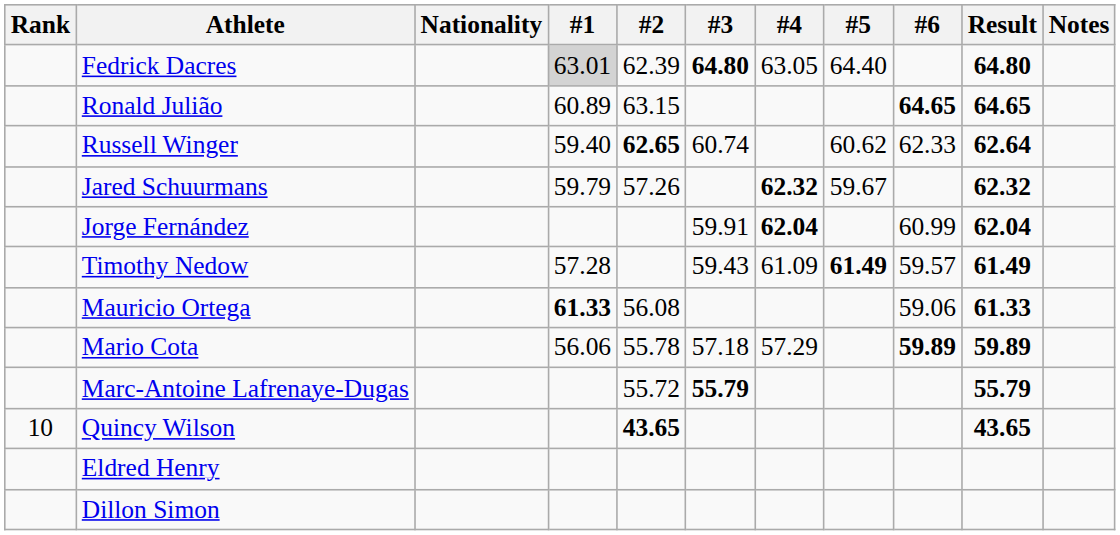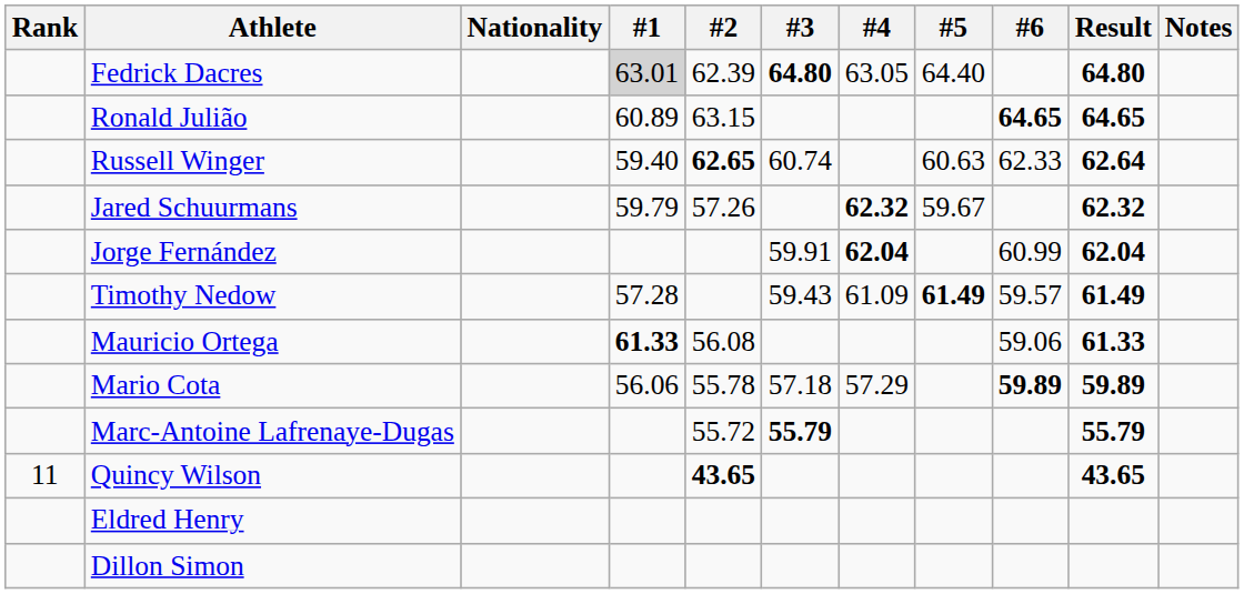 <table class="wikitable sortable" style="text-align:center">
 <tr>
 <th>Rank</th>
 <th>Athlete</th>
 <th>Nationality</th>
 <th>#1</th>
 <th>#2</th>
 <th>#3</th>
 <th>#4</th>
 <th>#5</th>
 <th>#6</th>
 <th>Result</th>
 <th>Notes</th>
 </tr>
 <tr>
 <td></td>
 <td align="left"><a href='#'>Fedrick Dacres</a></td>
 <td align=left></td>
 <td style="background: lightgrey;">63.01</td>
 <td>62.39</td>
 <td><strong>64.80</strong></td>
 <td>63.05</td>
 <td>64.40</td>
 <td></td>
 <td><strong>64.80</strong></td>
 <td></td>
 </tr>
 <tr>
 <td></td>
 <td align="left"><a href='#'>Ronald Julião</a></td>
 <td align=left></td>
 <td>60.89</td>
 <td>63.15</td>
 <td></td>
 <td></td>
 <td></td>
 <td><strong>64.65</strong></td>
 <td><strong>64.65</strong></td>
 <td><strong></strong></td>
 </tr>
 <tr>
 <td></td>
 <td align="left"><a href='#'>Russell Winger</a></td>
 <td align=left></td>
 <td>59.40</td>
 <td><strong>62.65</strong></td>
 <td>60.74</td>
 <td></td>
-<td>60.62</td>
+<td>60.63</td>
 <td>62.33</td>
 <td><strong>62.64</strong></td>
 <td></td>
 </tr>
 <tr>
 <td></td>
 <td align="left"><a href='#'>Jared Schuurmans</a></td>
 <td align=left></td>
 <td>59.79</td>
 <td>57.26</td>
 <td></td>
 <td><strong>62.32</strong></td>
 <td>59.67</td>
 <td></td>
 <td><strong>62.32</strong></td>
 <td></td>
 </tr>
 <tr>
 <td></td>
 <td align="left"><a href='#'>Jorge Fernández</a></td>
 <td align=left></td>
 <td></td>
 <td></td>
 <td>59.91</td>
 <td><strong>62.04</strong></td>
 <td></td>
 <td>60.99</td>
 <td><strong>62.04</strong></td>
 <td></td>
 </tr>
 <tr>
 <td></td>
 <td align="left"><a href='#'>Timothy Nedow</a></td>
 <td align=left></td>
 <td>57.28</td>
 <td></td>
 <td>59.43</td>
 <td>61.09</td>
 <td><strong>61.49</strong></td>
 <td>59.57</td>
 <td><strong>61.49</strong></td>
 <td><strong></strong></td>
 </tr>
 <tr>
 <td></td>
 <td align="left"><a href='#'>Mauricio Ortega</a></td>
 <td align=left></td>
 <td><strong>61.33</strong></td>
 <td>56.08</td>
 <td></td>
 <td></td>
 <td></td>
 <td>59.06</td>
 <td><strong>61.33</strong></td>
 <td></td>
 </tr>
 <tr>
 <td></td>
 <td align="left"><a href='#'>Mario Cota</a></td>
 <td align=left></td>
 <td>56.06</td>
 <td>55.78</td>
 <td>57.18</td>
 <td>57.29</td>
 <td></td>
 <td><strong>59.89</strong></td>
 <td><strong>59.89</strong></td>
 <td><strong></strong></td>
 </tr>
 <tr>
 <td></td>
 <td align="left"><a href='#'>Marc-Antoine Lafrenaye-Dugas</a></td>
 <td align=left></td>
 <td></td>
 <td>55.72</td>
 <td><strong>55.79</strong></td>
 <td></td>
 <td></td>
 <td></td>
 <td><strong>55.79</strong></td>
 <td></td>
 </tr>
 <tr>
-<td>10</td>
+<td>11</td>
 <td align="left"><a href='#'>Quincy Wilson</a></td>
 <td align=left></td>
 <td></td>
 <td><strong>43.65</strong></td>
 <td></td>
 <td></td>
 <td></td>
 <td></td>
 <td><strong>43.65</strong></td>
 <td></td>
 </tr>
 <tr>
 <td></td>
 <td align="left"><a href='#'>Eldred Henry</a></td>
 <td align=left></td>
 <td></td>
 <td></td>
 <td></td>
 <td></td>
 <td></td>
 <td></td>
 <td><strong></strong></td>
 <td></td>
 </tr>
 <tr>
 <td></td>
 <td align="left"><a href='#'>Dillon Simon</a></td>
 <td align=left></td>
 <td></td>
 <td></td>
 <td></td>
 <td></td>
 <td></td>
 <td></td>
 <td><strong></strong></td>
 <td></td>
 </tr>
 </table>
